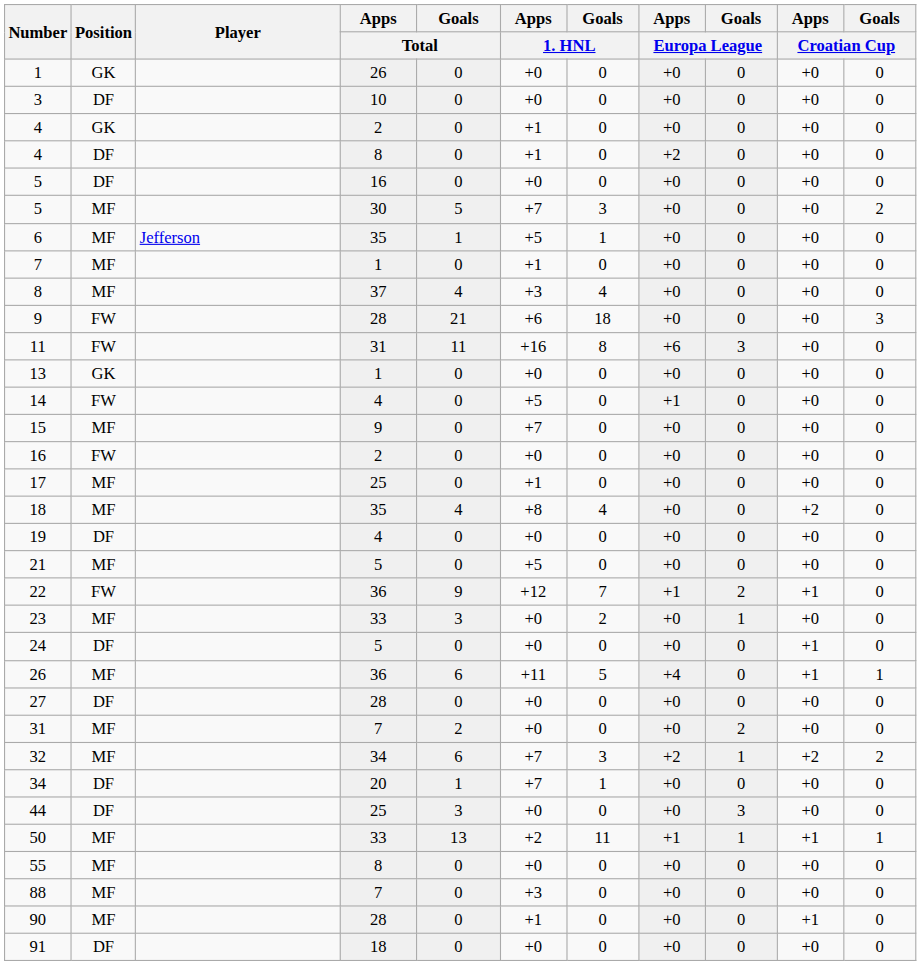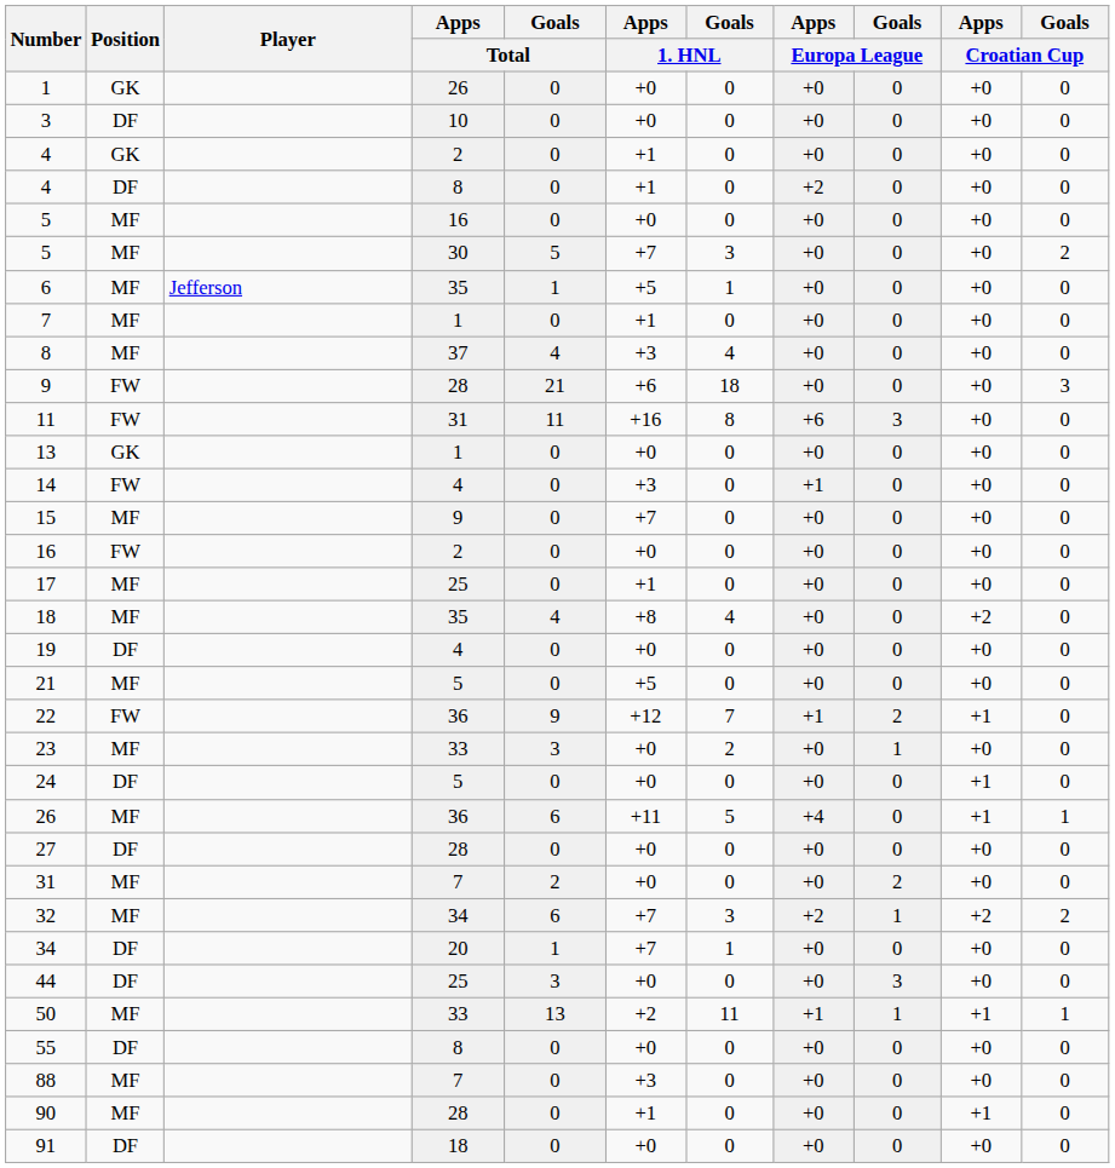 <table class="wikitable sortable" style="font-size: 95%; text-align: center;">
 <tr>
 <th width=40  rowspan="2" align="center">Number</th>
 <th width=40  rowspan="2" align="center">Position</th>
 <th width=180 rowspan="2" align="center">Player</th>
 <th>Apps</th>
 <th>Goals</th>
 <th>Apps</th>
 <th>Goals</th>
 <th>Apps</th>
 <th>Goals</th>
 <th>Apps</th>
 <th>Goals</th>
 </tr>
 <tr>
 <th class="unsortable" width=140 colspan="2" align="center">Total</th>
 <th class="unsortable" width=120 colspan="2" align="center"><a href='#'>1. HNL</a></th>
 <th class="unsortable" width=120 colspan="2" align="center"><a href='#'>Europa League</a></th>
 <th class="unsortable" width=120 colspan="2" align="center"><a href='#'>Croatian Cup</a></th>
 </tr>
 <tr>
 <td>1</td>
 <td>GK</td>
 <td style="text-align:left;"> </td>
 <td style="background: #F0F0F0">26</td>
 <td style="background: #F0F0F0">0</td>
 <td>+0</td>
 <td>0</td>
 <td style="background: #F0F0F0">+0</td>
 <td style="background: #F0F0F0">0</td>
 <td>+0</td>
 <td>0</td>
 </tr>
 <tr>
 <td>3</td>
 <td>DF</td>
 <td style="text-align:left;"> </td>
 <td style="background: #F0F0F0">10</td>
 <td style="background: #F0F0F0">0</td>
 <td>+0</td>
 <td>0</td>
 <td style="background: #F0F0F0">+0</td>
 <td style="background: #F0F0F0">0</td>
 <td>+0</td>
 <td>0</td>
 </tr>
 <tr>
 <td>4</td>
 <td>GK</td>
 <td style="text-align:left;"> </td>
 <td style="background: #F0F0F0">2</td>
 <td style="background: #F0F0F0">0</td>
 <td>+1</td>
 <td>0</td>
 <td style="background: #F0F0F0">+0</td>
 <td style="background: #F0F0F0">0</td>
 <td>+0</td>
 <td>0</td>
 </tr>
 <tr>
 <td>4</td>
 <td>DF</td>
 <td style="text-align:left;"> </td>
 <td style="background: #F0F0F0">8</td>
 <td style="background: #F0F0F0">0</td>
 <td>+1</td>
 <td>0</td>
 <td style="background: #F0F0F0">+2</td>
 <td style="background: #F0F0F0">0</td>
 <td>+0</td>
 <td>0</td>
 </tr>
 <tr>
 <td>5</td>
-<td>DF</td>
+<td>MF</td>
 <td style="text-align:left;"> </td>
 <td style="background: #F0F0F0">16</td>
 <td style="background: #F0F0F0">0</td>
 <td>+0</td>
 <td>0</td>
 <td style="background: #F0F0F0">+0</td>
 <td style="background: #F0F0F0">0</td>
 <td>+0</td>
 <td>0</td>
 </tr>
 <tr>
 <td>5</td>
 <td>MF</td>
 <td style="text-align:left;"> </td>
 <td style="background: #F0F0F0">30</td>
 <td style="background: #F0F0F0">5</td>
 <td>+7</td>
 <td>3</td>
 <td style="background: #F0F0F0">+0</td>
 <td style="background: #F0F0F0">0</td>
 <td>+0</td>
 <td>2</td>
 </tr>
 <tr>
 <td>6</td>
 <td>MF</td>
 <td style="text-align:left;"> <a href='#'>Jefferson</a></td>
 <td style="background: #F0F0F0">35</td>
 <td style="background: #F0F0F0">1</td>
 <td>+5</td>
 <td>1</td>
 <td style="background: #F0F0F0">+0</td>
 <td style="background: #F0F0F0">0</td>
 <td>+0</td>
 <td>0</td>
 </tr>
 <tr>
 <td>7</td>
 <td>MF</td>
 <td style="text-align:left;"> </td>
 <td style="background: #F0F0F0">1</td>
 <td style="background: #F0F0F0">0</td>
 <td>+1</td>
 <td>0</td>
 <td style="background: #F0F0F0">+0</td>
 <td style="background: #F0F0F0">0</td>
 <td>+0</td>
 <td>0</td>
 </tr>
 <tr>
 <td>8</td>
 <td>MF</td>
 <td style="text-align:left;"> </td>
 <td style="background: #F0F0F0">37</td>
 <td style="background: #F0F0F0">4</td>
 <td>+3</td>
 <td>4</td>
 <td style="background: #F0F0F0">+0</td>
 <td style="background: #F0F0F0">0</td>
 <td>+0</td>
 <td>0</td>
 </tr>
 <tr>
 <td>9</td>
 <td>FW</td>
 <td style="text-align:left;"> </td>
 <td style="background: #F0F0F0">28</td>
 <td style="background: #F0F0F0">21</td>
 <td>+6</td>
 <td>18</td>
 <td style="background: #F0F0F0">+0</td>
 <td style="background: #F0F0F0">0</td>
 <td>+0</td>
 <td>3</td>
 </tr>
 <tr>
 <td>11</td>
 <td>FW</td>
 <td style="text-align:left;"> </td>
 <td style="background: #F0F0F0">31</td>
 <td style="background: #F0F0F0">11</td>
 <td>+16</td>
 <td>8</td>
 <td style="background: #F0F0F0">+6</td>
 <td style="background: #F0F0F0">3</td>
 <td>+0</td>
 <td>0</td>
 </tr>
 <tr>
 <td>13</td>
 <td>GK</td>
 <td style="text-align:left;"> </td>
 <td style="background: #F0F0F0">1</td>
 <td style="background: #F0F0F0">0</td>
 <td>+0</td>
 <td>0</td>
 <td style="background: #F0F0F0">+0</td>
 <td style="background: #F0F0F0">0</td>
 <td>+0</td>
 <td>0</td>
 </tr>
 <tr>
 <td>14</td>
 <td>FW</td>
 <td style="text-align:left;"> </td>
 <td style="background: #F0F0F0">4</td>
 <td style="background: #F0F0F0">0</td>
-<td>+5</td>
+<td>+3</td>
 <td>0</td>
 <td style="background: #F0F0F0">+1</td>
 <td style="background: #F0F0F0">0</td>
 <td>+0</td>
 <td>0</td>
 </tr>
 <tr>
 <td>15</td>
 <td>MF</td>
 <td style="text-align:left;"> </td>
 <td style="background: #F0F0F0">9</td>
 <td style="background: #F0F0F0">0</td>
 <td>+7</td>
 <td>0</td>
 <td style="background: #F0F0F0">+0</td>
 <td style="background: #F0F0F0">0</td>
 <td>+0</td>
 <td>0</td>
 </tr>
 <tr>
 <td>16</td>
 <td>FW</td>
 <td style="text-align:left;"> </td>
 <td style="background: #F0F0F0">2</td>
 <td style="background: #F0F0F0">0</td>
 <td>+0</td>
 <td>0</td>
 <td style="background: #F0F0F0">+0</td>
 <td style="background: #F0F0F0">0</td>
 <td>+0</td>
 <td>0</td>
 </tr>
 <tr>
 <td>17</td>
 <td>MF</td>
 <td style="text-align:left;"> </td>
 <td style="background: #F0F0F0">25</td>
 <td style="background: #F0F0F0">0</td>
 <td>+1</td>
 <td>0</td>
 <td style="background: #F0F0F0">+0</td>
 <td style="background: #F0F0F0">0</td>
 <td>+0</td>
 <td>0</td>
 </tr>
 <tr>
 <td>18</td>
 <td>MF</td>
 <td style="text-align:left;"> </td>
 <td style="background: #F0F0F0">35</td>
 <td style="background: #F0F0F0">4</td>
 <td>+8</td>
 <td>4</td>
 <td style="background: #F0F0F0">+0</td>
 <td style="background: #F0F0F0">0</td>
 <td>+2</td>
 <td>0</td>
 </tr>
 <tr>
 <td>19</td>
 <td>DF</td>
 <td style="text-align:left;"> </td>
 <td style="background: #F0F0F0">4</td>
 <td style="background: #F0F0F0">0</td>
 <td>+0</td>
 <td>0</td>
 <td style="background: #F0F0F0">+0</td>
 <td style="background: #F0F0F0">0</td>
 <td>+0</td>
 <td>0</td>
 </tr>
 <tr>
 <td>21</td>
 <td>MF</td>
 <td style="text-align:left;"> </td>
 <td style="background: #F0F0F0">5</td>
 <td style="background: #F0F0F0">0</td>
 <td>+5</td>
 <td>0</td>
 <td style="background: #F0F0F0">+0</td>
 <td style="background: #F0F0F0">0</td>
 <td>+0</td>
 <td>0</td>
 </tr>
 <tr>
 <td>22</td>
 <td>FW</td>
 <td style="text-align:left;"> </td>
 <td style="background: #F0F0F0">36</td>
 <td style="background: #F0F0F0">9</td>
 <td>+12</td>
 <td>7</td>
 <td style="background: #F0F0F0">+1</td>
 <td style="background: #F0F0F0">2</td>
 <td>+1</td>
 <td>0</td>
 </tr>
 <tr>
 <td>23</td>
 <td>MF</td>
 <td style="text-align:left;"> </td>
 <td style="background: #F0F0F0">33</td>
 <td style="background: #F0F0F0">3</td>
 <td>+0</td>
 <td>2</td>
 <td style="background: #F0F0F0">+0</td>
 <td style="background: #F0F0F0">1</td>
 <td>+0</td>
 <td>0</td>
 </tr>
 <tr>
 <td>24</td>
 <td>DF</td>
 <td style="text-align:left;"> </td>
 <td style="background: #F0F0F0">5</td>
 <td style="background: #F0F0F0">0</td>
 <td>+0</td>
 <td>0</td>
 <td style="background: #F0F0F0">+0</td>
 <td style="background: #F0F0F0">0</td>
 <td>+1</td>
 <td>0</td>
 </tr>
 <tr>
 <td>26</td>
 <td>MF</td>
 <td style="text-align:left;"> </td>
 <td style="background: #F0F0F0">36</td>
 <td style="background: #F0F0F0">6</td>
 <td>+11</td>
 <td>5</td>
 <td style="background: #F0F0F0">+4</td>
 <td style="background: #F0F0F0">0</td>
 <td>+1</td>
 <td>1</td>
 </tr>
 <tr>
 <td>27</td>
 <td>DF</td>
 <td style="text-align:left;"> </td>
 <td style="background: #F0F0F0">28</td>
 <td style="background: #F0F0F0">0</td>
 <td>+0</td>
 <td>0</td>
 <td style="background: #F0F0F0">+0</td>
 <td style="background: #F0F0F0">0</td>
 <td>+0</td>
 <td>0</td>
 </tr>
 <tr>
 <td>31</td>
 <td>MF</td>
 <td style="text-align:left;"> </td>
 <td style="background: #F0F0F0">7</td>
 <td style="background: #F0F0F0">2</td>
 <td>+0</td>
 <td>0</td>
 <td style="background: #F0F0F0">+0</td>
 <td style="background: #F0F0F0">2</td>
 <td>+0</td>
 <td>0</td>
 </tr>
 <tr>
 <td>32</td>
 <td>MF</td>
 <td style="text-align:left;"> </td>
 <td style="background: #F0F0F0">34</td>
 <td style="background: #F0F0F0">6</td>
 <td>+7</td>
 <td>3</td>
 <td style="background: #F0F0F0">+2</td>
 <td style="background: #F0F0F0">1</td>
 <td>+2</td>
 <td>2</td>
 </tr>
 <tr>
 <td>34</td>
 <td>DF</td>
 <td style="text-align:left;"> </td>
 <td style="background: #F0F0F0">20</td>
 <td style="background: #F0F0F0">1</td>
 <td>+7</td>
 <td>1</td>
 <td style="background: #F0F0F0">+0</td>
 <td style="background: #F0F0F0">0</td>
 <td>+0</td>
 <td>0</td>
 </tr>
 <tr>
 <td>44</td>
 <td>DF</td>
 <td style="text-align:left;"> </td>
 <td style="background: #F0F0F0">25</td>
 <td style="background: #F0F0F0">3</td>
 <td>+0</td>
 <td>0</td>
 <td style="background: #F0F0F0">+0</td>
 <td style="background: #F0F0F0">3</td>
 <td>+0</td>
 <td>0</td>
 </tr>
 <tr>
 <td>50</td>
 <td>MF</td>
 <td style="text-align:left;"> </td>
 <td style="background: #F0F0F0">33</td>
 <td style="background: #F0F0F0">13</td>
 <td>+2</td>
 <td>11</td>
 <td style="background: #F0F0F0">+1</td>
 <td style="background: #F0F0F0">1</td>
 <td>+1</td>
 <td>1</td>
 </tr>
 <tr>
 <td>55</td>
-<td>MF</td>
+<td>DF</td>
 <td style="text-align:left;"> </td>
 <td style="background: #F0F0F0">8</td>
 <td style="background: #F0F0F0">0</td>
 <td>+0</td>
 <td>0</td>
 <td style="background: #F0F0F0">+0</td>
 <td style="background: #F0F0F0">0</td>
 <td>+0</td>
 <td>0</td>
 </tr>
 <tr>
 <td>88</td>
 <td>MF</td>
 <td style="text-align:left;"> </td>
 <td style="background: #F0F0F0">7</td>
 <td style="background: #F0F0F0">0</td>
 <td>+3</td>
 <td>0</td>
 <td style="background: #F0F0F0">+0</td>
 <td style="background: #F0F0F0">0</td>
 <td>+0</td>
 <td>0</td>
 </tr>
 <tr>
 <td>90</td>
 <td>MF</td>
 <td style="text-align:left;"> </td>
 <td style="background: #F0F0F0">28</td>
 <td style="background: #F0F0F0">0</td>
 <td>+1</td>
 <td>0</td>
 <td style="background: #F0F0F0">+0</td>
 <td style="background: #F0F0F0">0</td>
 <td>+1</td>
 <td>0</td>
 </tr>
 <tr>
 <td>91</td>
 <td>DF</td>
 <td style="text-align:left;"> </td>
 <td style="background: #F0F0F0">18</td>
 <td style="background: #F0F0F0">0</td>
 <td>+0</td>
 <td>0</td>
 <td style="background: #F0F0F0">+0</td>
 <td style="background: #F0F0F0">0</td>
 <td>+0</td>
 <td>0</td>
 </tr>
 </table>
